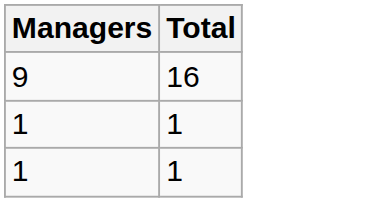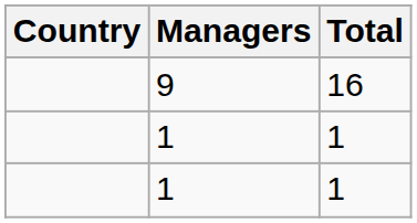 <table class="sortable wikitable">
 <tr>
+<th>Country</th>
 <th>Managers</th>
 <th>Total</th>
 </tr>
 <tr>
+<td></td>
 <td>9</td>
 <td>16</td>
 </tr>
 <tr>
+<td></td>
 <td>1</td>
 <td>1</td>
 </tr>
 <tr>
+<td></td>
 <td>1</td>
 <td>1</td>
 </tr>
 </table>
